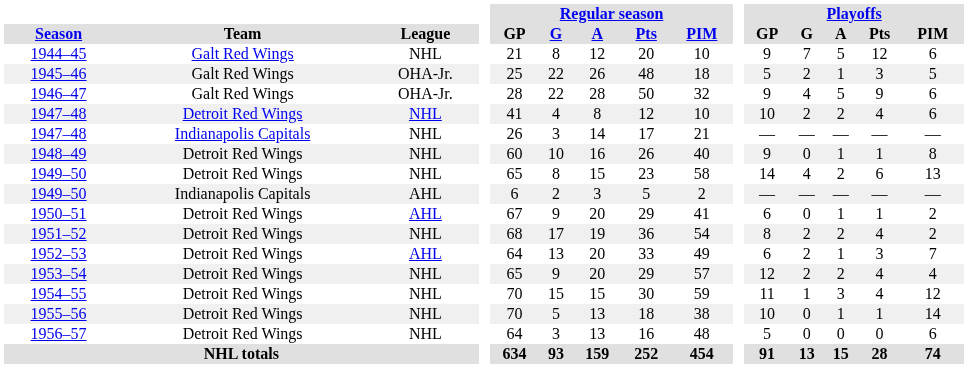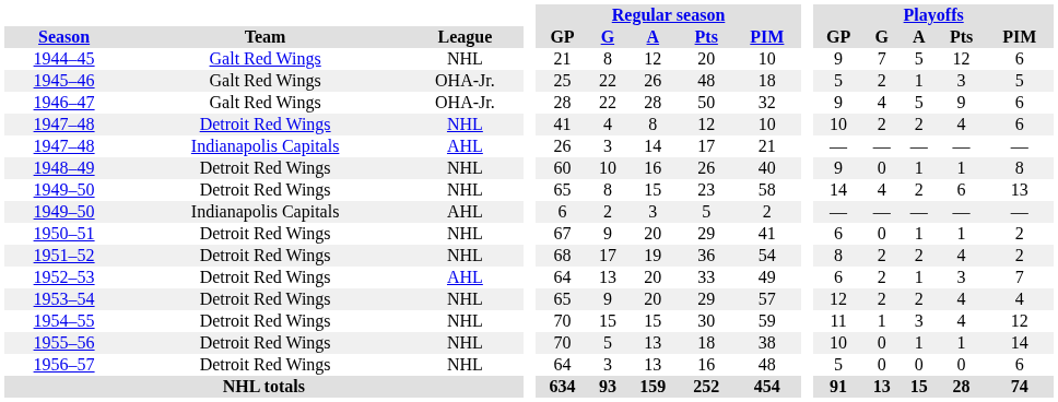 <table border="0" cellpadding="1" cellspacing="0" style="text-align:center; width:60em">
 <tr bgcolor="#e0e0e0">
 <th colspan="3" bgcolor="#ffffff"> </th>
 <th rowspan="99" bgcolor="#ffffff"> </th>
 <th colspan="5"><a href='#'>Regular season</a></th>
 <th rowspan="99" bgcolor="#ffffff"> </th>
 <th colspan="5"><a href='#'>Playoffs</a></th>
 </tr>
 <tr bgcolor="#e0e0e0">
 <th><a href='#'>Season</a></th>
 <th>Team</th>
 <th>League</th>
 <th>GP</th>
 <th><a href='#'>G</a></th>
 <th><a href='#'>A</a></th>
 <th><a href='#'>Pts</a></th>
 <th><a href='#'>PIM</a></th>
 <th>GP</th>
 <th>G</th>
 <th>A</th>
 <th>Pts</th>
 <th>PIM</th>
 </tr>
 <tr>
 <td><a href='#'>1944–45</a></td>
 <td><a href='#'>Galt Red Wings</a></td>
 <td>NHL</td>
 <td>21</td>
 <td>8</td>
 <td>12</td>
 <td>20</td>
 <td>10</td>
 <td>9</td>
 <td>7</td>
 <td>5</td>
 <td>12</td>
 <td>6</td>
 </tr>
 <tr bgcolor="#f0f0f0">
 <td><a href='#'>1945–46</a></td>
 <td>Galt Red Wings</td>
 <td>OHA-Jr.</td>
 <td>25</td>
 <td>22</td>
 <td>26</td>
 <td>48</td>
 <td>18</td>
 <td>5</td>
 <td>2</td>
 <td>1</td>
 <td>3</td>
 <td>5</td>
 </tr>
 <tr>
 <td><a href='#'>1946–47</a></td>
 <td>Galt Red Wings</td>
 <td>OHA-Jr.</td>
 <td>28</td>
 <td>22</td>
 <td>28</td>
 <td>50</td>
 <td>32</td>
 <td>9</td>
 <td>4</td>
 <td>5</td>
 <td>9</td>
 <td>6</td>
 </tr>
 <tr bgcolor="#f0f0f0">
 <td><a href='#'>1947–48</a></td>
 <td><a href='#'>Detroit Red Wings</a></td>
 <td><a href='#'>NHL</a></td>
 <td>41</td>
 <td>4</td>
 <td>8</td>
 <td>12</td>
 <td>10</td>
 <td>10</td>
 <td>2</td>
 <td>2</td>
 <td>4</td>
 <td>6</td>
 </tr>
 <tr>
 <td><a href='#'>1947–48</a></td>
 <td><a href='#'>Indianapolis Capitals</a></td>
-<td>NHL</td>
+<td><a href='#'>AHL</a></td>
 <td>26</td>
 <td>3</td>
 <td>14</td>
 <td>17</td>
 <td>21</td>
 <td>—</td>
 <td>—</td>
 <td>—</td>
 <td>—</td>
 <td>—</td>
 </tr>
 <tr bgcolor="#f0f0f0">
 <td><a href='#'>1948–49</a></td>
 <td>Detroit Red Wings</td>
 <td>NHL</td>
 <td>60</td>
 <td>10</td>
 <td>16</td>
 <td>26</td>
 <td>40</td>
 <td>9</td>
 <td>0</td>
 <td>1</td>
 <td>1</td>
 <td>8</td>
 </tr>
 <tr>
 <td><a href='#'>1949–50</a></td>
 <td>Detroit Red Wings</td>
 <td>NHL</td>
 <td>65</td>
 <td>8</td>
 <td>15</td>
 <td>23</td>
 <td>58</td>
 <td>14</td>
 <td>4</td>
 <td>2</td>
 <td>6</td>
 <td>13</td>
 </tr>
 <tr bgcolor="#f0f0f0">
 <td><a href='#'>1949–50</a></td>
 <td>Indianapolis Capitals</td>
 <td>AHL</td>
 <td>6</td>
 <td>2</td>
 <td>3</td>
 <td>5</td>
 <td>2</td>
 <td>—</td>
 <td>—</td>
 <td>—</td>
 <td>—</td>
 <td>—</td>
 </tr>
 <tr>
 <td><a href='#'>1950–51</a></td>
 <td>Detroit Red Wings</td>
-<td><a href='#'>AHL</a></td>
+<td>NHL</td>
 <td>67</td>
 <td>9</td>
 <td>20</td>
 <td>29</td>
 <td>41</td>
 <td>6</td>
 <td>0</td>
 <td>1</td>
 <td>1</td>
 <td>2</td>
 </tr>
 <tr bgcolor="#f0f0f0">
 <td><a href='#'>1951–52</a></td>
 <td>Detroit Red Wings</td>
 <td>NHL</td>
 <td>68</td>
 <td>17</td>
 <td>19</td>
 <td>36</td>
 <td>54</td>
 <td>8</td>
 <td>2</td>
 <td>2</td>
 <td>4</td>
 <td>2</td>
 </tr>
 <tr>
 <td><a href='#'>1952–53</a></td>
 <td>Detroit Red Wings</td>
 <td><a href='#'>AHL</a></td>
 <td>64</td>
 <td>13</td>
 <td>20</td>
 <td>33</td>
 <td>49</td>
 <td>6</td>
 <td>2</td>
 <td>1</td>
 <td>3</td>
 <td>7</td>
 </tr>
 <tr bgcolor="#f0f0f0">
 <td><a href='#'>1953–54</a></td>
 <td>Detroit Red Wings</td>
 <td>NHL</td>
 <td>65</td>
 <td>9</td>
 <td>20</td>
 <td>29</td>
 <td>57</td>
 <td>12</td>
 <td>2</td>
 <td>2</td>
 <td>4</td>
 <td>4</td>
 </tr>
 <tr>
 <td><a href='#'>1954–55</a></td>
 <td>Detroit Red Wings</td>
 <td>NHL</td>
 <td>70</td>
 <td>15</td>
 <td>15</td>
 <td>30</td>
 <td>59</td>
 <td>11</td>
 <td>1</td>
 <td>3</td>
 <td>4</td>
 <td>12</td>
 </tr>
 <tr bgcolor="#f0f0f0">
 <td><a href='#'>1955–56</a></td>
 <td>Detroit Red Wings</td>
 <td>NHL</td>
 <td>70</td>
 <td>5</td>
 <td>13</td>
 <td>18</td>
 <td>38</td>
 <td>10</td>
 <td>0</td>
 <td>1</td>
 <td>1</td>
 <td>14</td>
 </tr>
 <tr>
 <td><a href='#'>1956–57</a></td>
 <td>Detroit Red Wings</td>
 <td>NHL</td>
 <td>64</td>
 <td>3</td>
 <td>13</td>
 <td>16</td>
 <td>48</td>
 <td>5</td>
 <td>0</td>
 <td>0</td>
 <td>0</td>
 <td>6</td>
 </tr>
 <tr bgcolor="#e0e0e0">
 <th colspan="3">NHL totals</th>
 <th>634</th>
 <th>93</th>
 <th>159</th>
 <th>252</th>
 <th>454</th>
 <th>91</th>
 <th>13</th>
 <th>15</th>
 <th>28</th>
 <th>74</th>
 </tr>
 </table>
